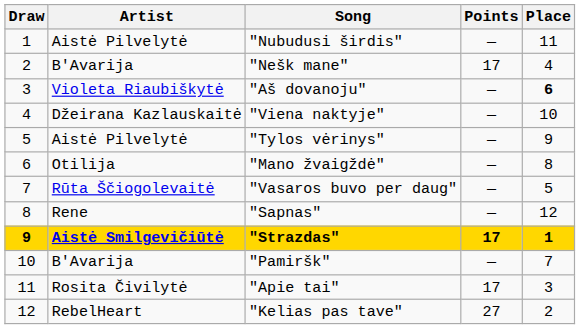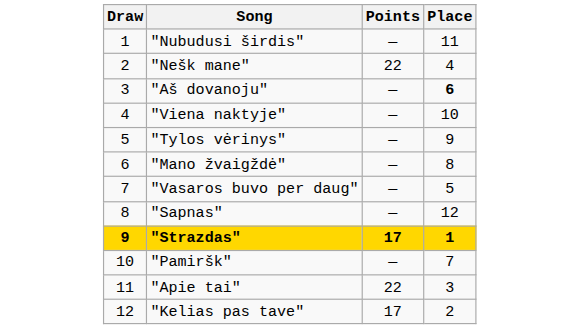 <table class="sortable wikitable" style="margin: 1em auto 1em auto; text-align:center">
 <tr>
 <th>Draw</th>
-<th>Artist</th>
 <th>Song</th>
 <th>Points</th>
 <th>Place</th>
 </tr>
 <tr>
 <td>1</td>
-<td align="left">Aistė Pilvelytė</td>
 <td align="left">"Nubudusi širdis"</td>
 <td>—</td>
 <td>11</td>
 </tr>
 <tr>
 <td>2</td>
-<td align="left">B'Avarija</td>
 <td align="left">"Nešk mane"</td>
-<td>17</td>
+<td>22</td>
 <td>4</td>
 </tr>
 <tr>
 <td>3</td>
-<td align="left"><a href='#'>Violeta Riaubiškytė</a></td>
 <td align="left">"Aš dovanoju"</td>
 <td>—</td>
 <td><strong>6</strong></td>
 </tr>
 <tr>
 <td>4</td>
-<td align="left">Džeirana Kazlauskaitė</td>
 <td align="left">"Viena naktyje"</td>
 <td>—</td>
 <td>10</td>
 </tr>
 <tr>
 <td>5</td>
-<td align="left">Aistė Pilvelytė</td>
 <td align="left">"Tylos vėrinys"</td>
 <td>—</td>
 <td>9</td>
 </tr>
 <tr>
 <td>6</td>
-<td align="left">Otilija</td>
 <td align="left">"Mano žvaigždė"</td>
 <td>—</td>
 <td>8</td>
 </tr>
 <tr>
 <td>7</td>
-<td align="left"><a href='#'>Rūta Ščiogolevaitė</a></td>
 <td align="left">"Vasaros buvo per daug"</td>
 <td>—</td>
 <td>5</td>
 </tr>
 <tr>
 <td>8</td>
-<td align="left">Rene</td>
 <td align="left">"Sapnas"</td>
 <td>—</td>
 <td>12</td>
 </tr>
 <tr style="font-weight:bold; background:gold;">
 <td>9</td>
-<td align="left"><a href='#'>Aistė Smilgevičiūtė</a></td>
 <td align="left">"Strazdas"</td>
 <td>17</td>
 <td>1</td>
 </tr>
 <tr>
 <td>10</td>
-<td align="left">B'Avarija</td>
 <td align="left">"Pamiršk"</td>
 <td>—</td>
 <td>7</td>
 </tr>
 <tr>
 <td>11</td>
-<td align="left">Rosita Čivilytė</td>
 <td align="left">"Apie tai"</td>
-<td>17</td>
+<td>22</td>
 <td>3</td>
 </tr>
 <tr>
 <td>12</td>
-<td align="left">RebelHeart</td>
 <td align="left">"Kelias pas tave"</td>
-<td>27</td>
+<td>17</td>
 <td>2</td>
 </tr>
 </table>
